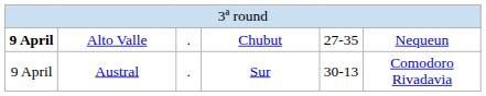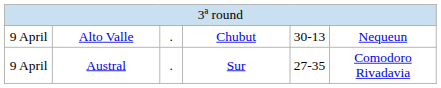 <table class="wikitable" style="text-align:center">
 <tr style="background:#cadff0;">
 <td style="text-align:center;" colspan="6">3ª round</td>
 </tr>
 <tr style="background:#fff;">
-<td width=50><strong>9 April</strong></td>
+<td width=50>9 April</td>
 <td width=120><a href='#'>Alto Valle</a></td>
 <td width=20>.</td>
 <td width=120><a href='#'>Chubut</a></td>
-<td width=40>27-35</td>
+<td width=40>30-13</td>
 <td width=120><a href='#'>Nequeun</a></td>
 </tr>
 <tr style="background:#fff;">
 <td width=50>9 April</td>
 <td width=120><a href='#'>Austral</a></td>
 <td width=20>.</td>
 <td width=120><a href='#'>Sur</a></td>
-<td width=40>30-13</td>
+<td width=40>27-35</td>
 <td width=120><a href='#'>Comodoro Rivadavia</a></td>
 </tr>
 </table>
